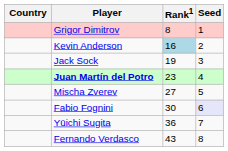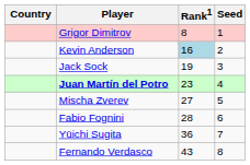 <table class="sortable wikitable">
 <tr>
 <th width="70">Country</th>
 <th width="175">Player</th>
 <th>Rank<sup>1</sup></th>
 <th>Seed</th>
 </tr>
 <tr style="background:#fcc;">
 <td></td>
 <td><a href='#'>Grigor Dimitrov</a></td>
 <td>8</td>
 <td>1</td>
 </tr>
 <tr>
 <td></td>
 <td><a href='#'>Kevin Anderson</a></td>
 <td style="background: lightblue;">16</td>
 <td>2</td>
 </tr>
 <tr>
 <td></td>
 <td><a href='#'>Jack Sock</a></td>
 <td>19</td>
 <td>3</td>
 </tr>
 <tr style="background:#cfc;">
 <td></td>
 <td><strong><a href='#'>Juan Martín del Potro</a></strong></td>
 <td>23</td>
 <td>4</td>
 </tr>
 <tr>
 <td></td>
 <td><a href='#'>Mischa Zverev</a></td>
 <td>27</td>
 <td>5</td>
 </tr>
 <tr>
 <td></td>
 <td><a href='#'>Fabio Fognini</a></td>
-<td>30</td>
-<td style="background: lavender;">6</td>
+<td>28</td>
+<td>6</td>
 </tr>
 <tr>
 <td></td>
 <td><a href='#'>Yūichi Sugita</a></td>
 <td>36</td>
 <td>7</td>
 </tr>
 <tr>
 <td></td>
 <td><a href='#'>Fernando Verdasco</a></td>
 <td>43</td>
 <td>8</td>
 </tr>
 </table>
